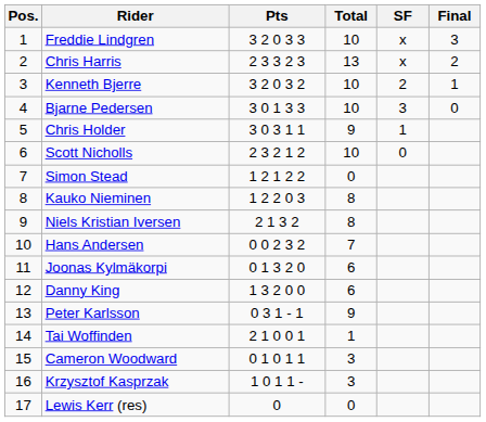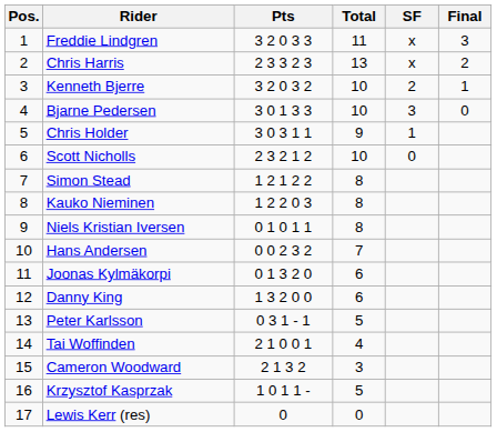 <table class=wikitable>
 <tr>
 <th width=25px>Pos.</th>
 <th width=200px>Rider</th>
 <th width=100px>Pts</th>
 <th width=50px>Total</th>
 <th width=50px>SF</th>
 <th width=50px>Final</th>
 </tr>
 <tr align=center >
 <td>1</td>
 <td align=left> <a href='#'>Freddie Lindgren</a></td>
 <td>3	2	0	3	3</td>
-<td>10</td>
+<td>11</td>
 <td>x</td>
 <td>3</td>
 </tr>
 <tr align=center>
 <td>2</td>
 <td align=left> <a href='#'>Chris Harris</a></td>
 <td>2	3	3	2	3</td>
 <td>13</td>
 <td>x</td>
 <td>2</td>
 </tr>
 <tr align=center>
 <td>3</td>
 <td align=left> <a href='#'>Kenneth Bjerre</a></td>
 <td>3	2	0	3	2</td>
 <td>10</td>
 <td>2</td>
 <td>1</td>
 </tr>
 <tr align=center>
 <td>4</td>
 <td align=left> <a href='#'>Bjarne Pedersen</a></td>
 <td>3	0	1	3	3</td>
 <td>10</td>
 <td>3</td>
 <td>0</td>
 </tr>
 <tr align=center>
 <td>5</td>
 <td align=left> <a href='#'>Chris Holder</a></td>
 <td>3	0	3	1	1</td>
 <td>9</td>
 <td>1</td>
 <td></td>
 </tr>
 <tr align=center>
 <td>6</td>
 <td align=left> <a href='#'>Scott Nicholls</a></td>
 <td>2	3	2	1	2</td>
 <td>10</td>
 <td>0</td>
 <td></td>
 </tr>
 <tr align=center>
 <td>7</td>
 <td align=left> <a href='#'>Simon Stead</a></td>
 <td>1	2	1	2	2</td>
-<td>0</td>
+<td>8</td>
 <td></td>
 <td></td>
 </tr>
 <tr align=center>
 <td>8</td>
 <td align=left> <a href='#'>Kauko Nieminen</a></td>
 <td>1	2	2	0	3</td>
 <td>8</td>
 <td></td>
 <td></td>
 </tr>
 <tr align=center>
 <td>9</td>
 <td align=left> <a href='#'>Niels Kristian Iversen</a></td>
-<td>2	1	3	2</td>
+<td>0	1	0	1	1</td>
 <td>8</td>
 <td></td>
 <td></td>
 </tr>
 <tr align=center>
 <td>10</td>
 <td align=left> <a href='#'>Hans Andersen</a></td>
 <td>0	0	2	3	2</td>
 <td>7</td>
 <td></td>
 <td></td>
 </tr>
 <tr align=center>
 <td>11</td>
 <td align=left> <a href='#'>Joonas Kylmäkorpi</a></td>
 <td>0	1	3	2	0</td>
 <td>6</td>
 <td></td>
 <td></td>
 </tr>
 <tr align=center>
 <td>12</td>
 <td align=left> <a href='#'>Danny King</a></td>
 <td>1 3	2	0	0</td>
 <td>6</td>
 <td></td>
 <td></td>
 </tr>
 <tr align=center>
 <td>13</td>
 <td align=left> <a href='#'>Peter Karlsson</a></td>
 <td>0	3	1	-	1</td>
-<td>9</td>
+<td>5</td>
 <td></td>
 <td></td>
 </tr>
 <tr align=center>
 <td>14</td>
 <td align=left> <a href='#'>Tai Woffinden</a></td>
 <td>2	1	0	0	1</td>
-<td>1</td>
+<td>4</td>
 <td></td>
 <td></td>
 </tr>
 <tr align=center>
 <td>15</td>
 <td align=left> <a href='#'>Cameron Woodward</a></td>
-<td>0	1	0	1	1</td>
+<td>2	1	3	2</td>
 <td>3</td>
 <td></td>
 <td></td>
 </tr>
 <tr align=center>
 <td>16</td>
 <td align=left> <a href='#'>Krzysztof Kasprzak</a></td>
 <td>1	0	1	1	-</td>
-<td>3</td>
+<td>5</td>
 <td></td>
 <td></td>
 </tr>
 <tr align=center>
 <td>17</td>
 <td align=left> <a href='#'>Lewis Kerr</a> (res)</td>
 <td>0</td>
 <td>0</td>
 <td></td>
 <td></td>
 </tr>
 </table>
